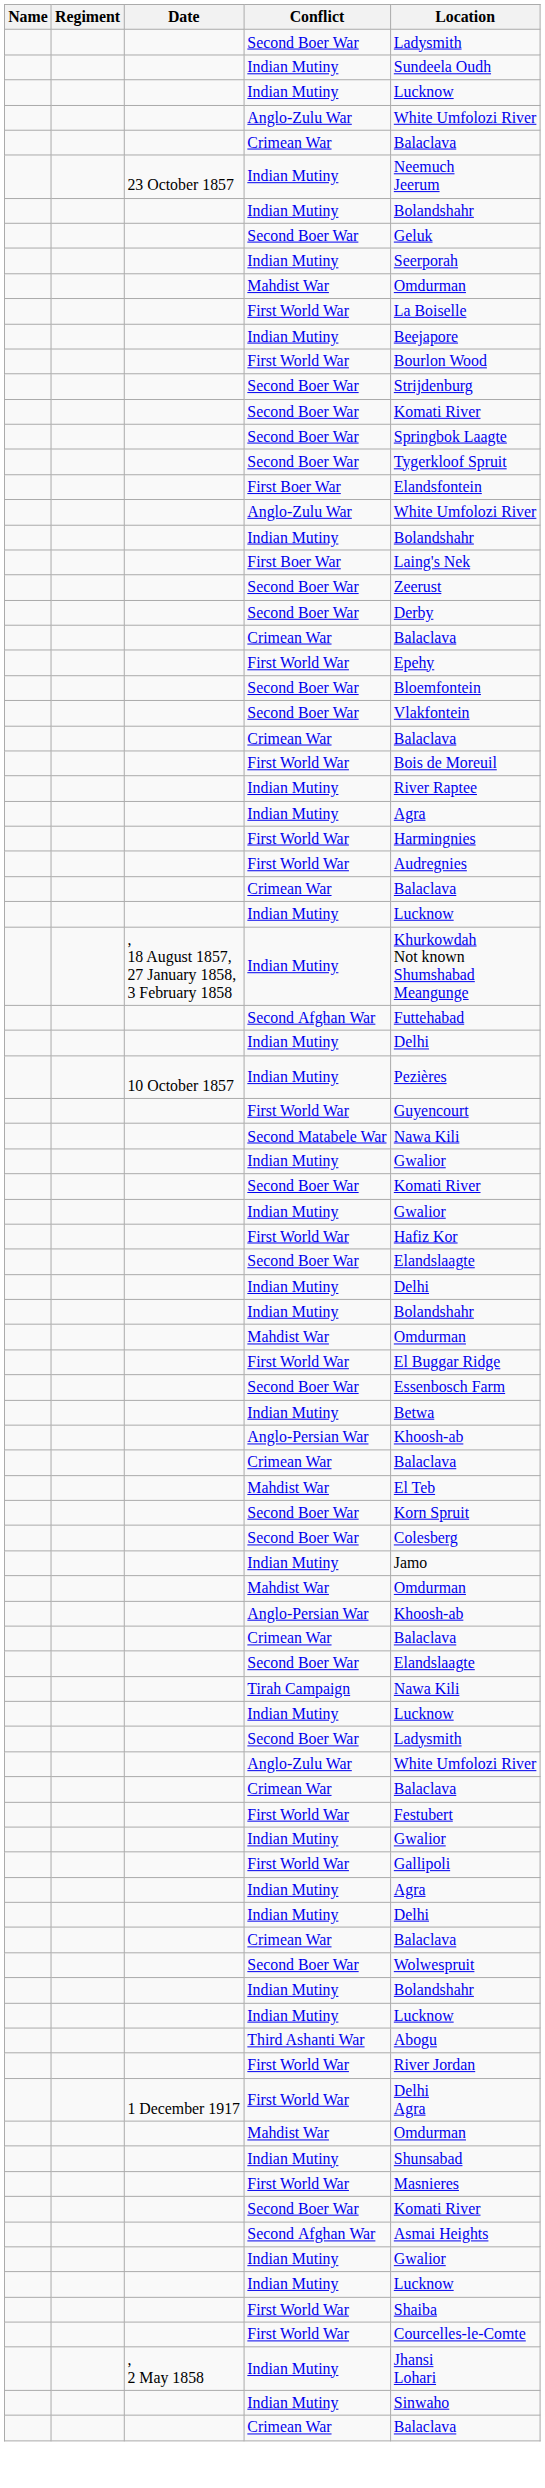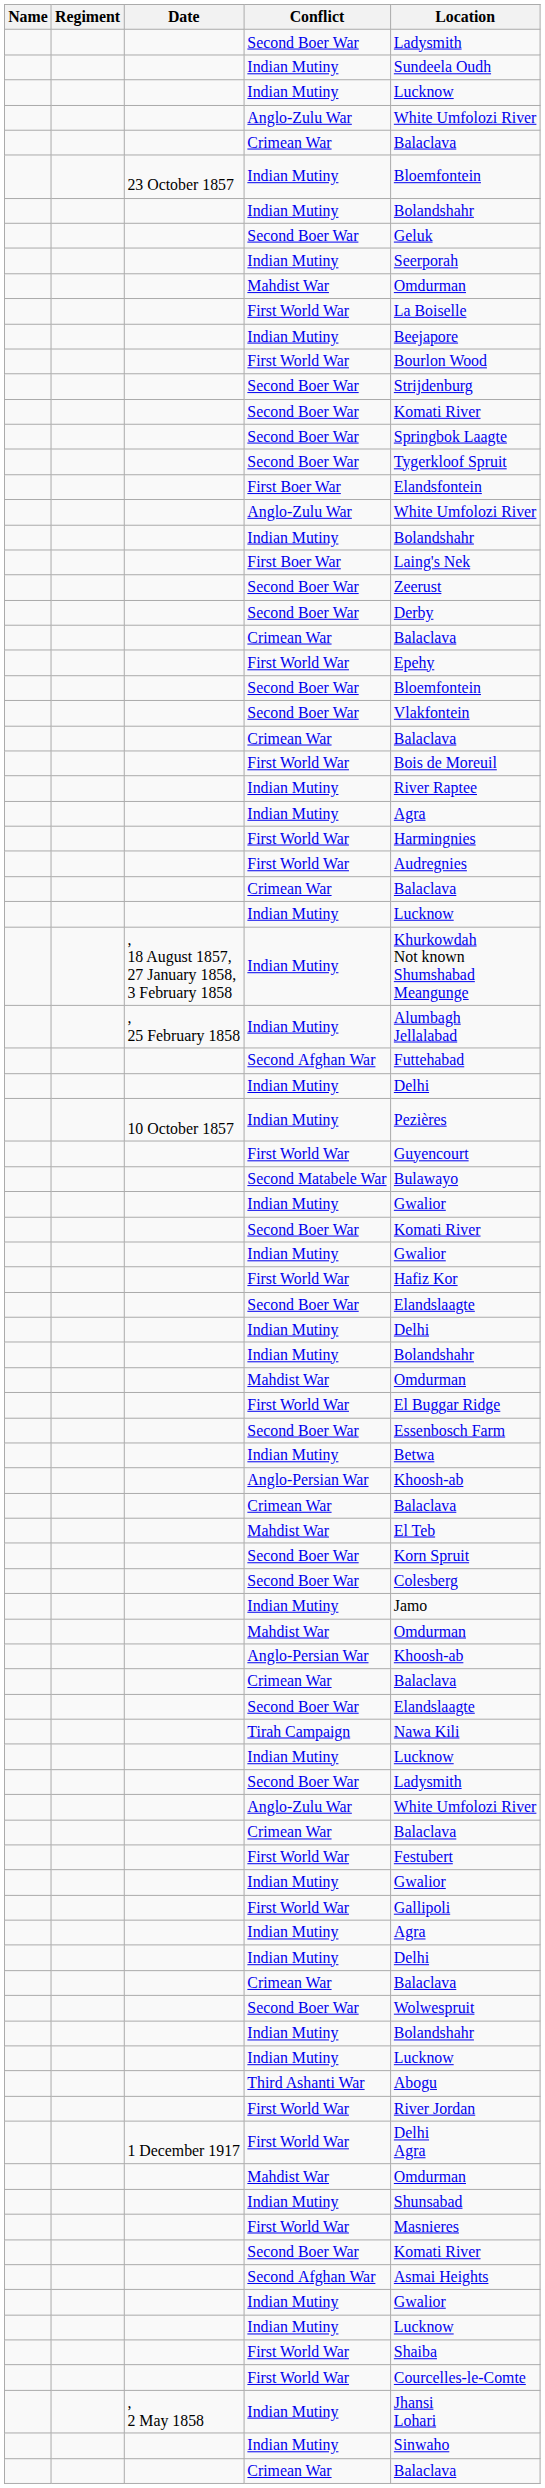 <table class="wikitable sortable">
 <tr>
 <th>Name</th>
 <th>Regiment</th>
 <th>Date</th>
 <th>Conflict</th>
 <th>Location</th>
 </tr>
 <tr>
 <td></td>
 <td></td>
 <td></td>
 <td><a href='#'>Second&nbsp;Boer&nbsp;War</a></td>
 <td><a href='#'>Ladysmith</a></td>
 </tr>
 <tr>
 <td></td>
 <td></td>
 <td></td>
 <td><a href='#'>Indian Mutiny</a></td>
 <td><a href='#'>Sundeela Oudh</a></td>
 </tr>
 <tr>
 <td></td>
 <td></td>
 <td></td>
 <td><a href='#'>Indian Mutiny</a></td>
 <td><a href='#'>Lucknow</a></td>
 </tr>
 <tr>
 <td></td>
 <td></td>
 <td></td>
 <td><a href='#'>Anglo-Zulu War</a></td>
 <td><a href='#'>White Umfolozi River</a></td>
 </tr>
 <tr>
 <td></td>
 <td></td>
 <td></td>
 <td><a href='#'>Crimean War</a></td>
 <td><a href='#'>Balaclava</a></td>
 </tr>
 <tr>
 <td></td>
 <td></td>
 <td><br>23 October 1857</td>
 <td><a href='#'>Indian Mutiny</a></td>
-<td><a href='#'>Neemuch</a><br><a href='#'>Jeerum</a></td>
+<td><a href='#'>Bloemfontein</a></td>
 </tr>
 <tr>
 <td></td>
 <td></td>
 <td></td>
 <td><a href='#'>Indian Mutiny</a></td>
 <td><a href='#'>Bolandshahr</a></td>
 </tr>
 <tr>
 <td></td>
 <td></td>
 <td></td>
 <td><a href='#'>Second Boer War</a></td>
 <td><a href='#'>Geluk</a></td>
 </tr>
 <tr>
 <td></td>
 <td></td>
 <td></td>
 <td><a href='#'>Indian Mutiny</a></td>
 <td><a href='#'>Seerporah</a></td>
 </tr>
 <tr>
 <td></td>
 <td></td>
 <td></td>
 <td><a href='#'>Mahdist War</a></td>
 <td><a href='#'>Omdurman</a></td>
 </tr>
 <tr>
 <td></td>
 <td></td>
 <td></td>
 <td><a href='#'>First World War</a></td>
 <td><a href='#'>La Boiselle</a></td>
 </tr>
 <tr>
 <td></td>
 <td></td>
 <td></td>
 <td><a href='#'>Indian Mutiny</a></td>
 <td><a href='#'>Beejapore</a></td>
 </tr>
 <tr>
 <td></td>
 <td></td>
 <td></td>
 <td><a href='#'>First World War</a></td>
 <td><a href='#'>Bourlon Wood</a></td>
 </tr>
 <tr>
 <td></td>
 <td></td>
 <td></td>
 <td><a href='#'>Second&nbsp;Boer&nbsp;War</a></td>
 <td><a href='#'>Strijdenburg</a></td>
 </tr>
 <tr>
 <td></td>
 <td></td>
 <td></td>
 <td><a href='#'>Second&nbsp;Boer&nbsp;War</a></td>
 <td><a href='#'>Komati River</a></td>
 </tr>
 <tr>
 <td></td>
 <td></td>
 <td></td>
 <td><a href='#'>Second&nbsp;Boer&nbsp;War</a></td>
 <td><a href='#'>Springbok Laagte</a></td>
 </tr>
 <tr>
 <td></td>
 <td></td>
 <td></td>
 <td><a href='#'>Second&nbsp;Boer&nbsp;War</a></td>
 <td><a href='#'>Tygerkloof Spruit</a></td>
 </tr>
 <tr>
 <td></td>
 <td></td>
 <td></td>
 <td><a href='#'>First Boer War</a></td>
 <td><a href='#'>Elandsfontein</a></td>
 </tr>
 <tr>
 <td></td>
 <td></td>
 <td></td>
 <td><a href='#'>Anglo-Zulu War</a></td>
 <td><a href='#'>White Umfolozi River</a></td>
 </tr>
 <tr>
 <td></td>
 <td></td>
 <td></td>
 <td><a href='#'>Indian Mutiny</a></td>
 <td><a href='#'>Bolandshahr</a></td>
 </tr>
 <tr>
 <td></td>
 <td></td>
 <td></td>
 <td><a href='#'>First Boer War</a></td>
 <td><a href='#'>Laing's Nek</a></td>
 </tr>
 <tr>
 <td></td>
 <td></td>
 <td></td>
 <td><a href='#'>Second&nbsp;Boer&nbsp;War</a></td>
 <td><a href='#'>Zeerust</a></td>
 </tr>
 <tr>
 <td></td>
 <td></td>
 <td></td>
 <td><a href='#'>Second&nbsp;Boer&nbsp;War</a></td>
 <td><a href='#'>Derby</a></td>
 </tr>
 <tr>
 <td></td>
 <td></td>
 <td></td>
 <td><a href='#'>Crimean War</a></td>
 <td><a href='#'>Balaclava</a></td>
 </tr>
 <tr>
 <td></td>
 <td></td>
 <td></td>
 <td><a href='#'>First World War</a></td>
 <td><a href='#'>Epehy</a></td>
 </tr>
 <tr>
 <td></td>
 <td></td>
 <td></td>
 <td><a href='#'>Second&nbsp;Boer&nbsp;War</a></td>
 <td><a href='#'>Bloemfontein</a></td>
 </tr>
 <tr>
 <td></td>
 <td></td>
 <td></td>
 <td><a href='#'>Second&nbsp;Boer&nbsp;War</a></td>
 <td><a href='#'>Vlakfontein</a></td>
 </tr>
 <tr>
 <td></td>
 <td></td>
 <td></td>
 <td><a href='#'>Crimean War</a></td>
 <td><a href='#'>Balaclava</a></td>
 </tr>
 <tr>
 <td></td>
 <td></td>
 <td></td>
 <td><a href='#'>First World War</a></td>
 <td><a href='#'>Bois de Moreuil</a></td>
 </tr>
 <tr>
 <td></td>
 <td></td>
 <td></td>
 <td><a href='#'>Indian Mutiny</a></td>
 <td><a href='#'>River Raptee</a></td>
 </tr>
 <tr>
 <td></td>
 <td></td>
 <td></td>
 <td><a href='#'>Indian Mutiny</a></td>
 <td><a href='#'>Agra</a></td>
 </tr>
 <tr>
 <td></td>
 <td></td>
 <td></td>
 <td><a href='#'>First World War</a></td>
 <td><a href='#'>Harmingnies</a></td>
 </tr>
 <tr>
 <td></td>
 <td></td>
 <td></td>
 <td><a href='#'>First World War</a></td>
 <td><a href='#'>Audregnies</a></td>
 </tr>
 <tr>
 <td></td>
 <td></td>
 <td></td>
 <td><a href='#'>Crimean War</a></td>
 <td><a href='#'>Balaclava</a></td>
 </tr>
 <tr>
 <td></td>
 <td></td>
 <td></td>
 <td><a href='#'>Indian Mutiny</a></td>
 <td><a href='#'>Lucknow</a></td>
 </tr>
 <tr>
 <td></td>
 <td></td>
 <td>,<br>18 August 1857,<br>27 January 1858,<br>3 February 1858</td>
 <td><a href='#'>Indian Mutiny</a></td>
 <td><a href='#'>Khurkowdah</a><br>Not known<br><a href='#'>Shumshabad</a><br><a href='#'>Meangunge</a></td>
 </tr>
 <tr>
 <td></td>
 <td></td>
+<td>,<br>25 February 1858</td>
+<td><a href='#'>Indian Mutiny</a></td>
+<td><a href='#'>Alumbagh</a><br><a href='#'>Jellalabad</a></td>
+</tr>
+<tr>
+<td></td>
+<td></td>
 <td></td>
 <td><a href='#'>Second&nbsp;Afghan&nbsp;War</a></td>
 <td><a href='#'>Futtehabad</a></td>
 </tr>
 <tr>
 <td></td>
 <td></td>
 <td></td>
 <td><a href='#'>Indian Mutiny</a></td>
 <td><a href='#'>Delhi</a></td>
 </tr>
 <tr>
 <td></td>
 <td></td>
 <td><br>10 October 1857</td>
 <td><a href='#'>Indian Mutiny</a></td>
 <td><a href='#'>Pezières</a></td>
 </tr>
 <tr>
 <td></td>
 <td></td>
 <td></td>
 <td><a href='#'>First World War</a></td>
 <td><a href='#'>Guyencourt</a></td>
 </tr>
 <tr>
 <td></td>
 <td></td>
 <td></td>
 <td><a href='#'>Second Matabele War</a></td>
-<td><a href='#'>Nawa Kili</a></td>
+<td><a href='#'>Bulawayo</a></td>
 </tr>
 <tr>
 <td></td>
 <td></td>
 <td></td>
 <td><a href='#'>Indian Mutiny</a></td>
 <td><a href='#'>Gwalior</a></td>
 </tr>
 <tr>
 <td></td>
 <td></td>
 <td></td>
 <td><a href='#'>Second&nbsp;Boer&nbsp;War</a></td>
 <td><a href='#'>Komati River</a></td>
 </tr>
 <tr>
 <td></td>
 <td></td>
 <td></td>
 <td><a href='#'>Indian Mutiny</a></td>
 <td><a href='#'>Gwalior</a></td>
 </tr>
 <tr>
 <td></td>
 <td></td>
 <td></td>
 <td><a href='#'>First World War</a></td>
 <td><a href='#'>Hafiz Kor</a></td>
 </tr>
 <tr>
 <td></td>
 <td></td>
 <td></td>
 <td><a href='#'>Second&nbsp;Boer&nbsp;War</a></td>
 <td><a href='#'>Elandslaagte</a></td>
 </tr>
 <tr>
 <td></td>
 <td></td>
 <td></td>
 <td><a href='#'>Indian Mutiny</a></td>
 <td><a href='#'>Delhi</a></td>
 </tr>
 <tr>
 <td></td>
 <td></td>
 <td></td>
 <td><a href='#'>Indian Mutiny</a></td>
 <td><a href='#'>Bolandshahr</a></td>
 </tr>
 <tr>
 <td></td>
 <td></td>
 <td></td>
 <td><a href='#'>Mahdist War</a></td>
 <td><a href='#'>Omdurman</a></td>
 </tr>
 <tr>
 <td></td>
 <td></td>
 <td></td>
 <td><a href='#'>First World War</a></td>
 <td><a href='#'>El Buggar Ridge</a></td>
 </tr>
 <tr>
 <td></td>
 <td></td>
 <td></td>
 <td><a href='#'>Second&nbsp;Boer&nbsp;War</a></td>
 <td><a href='#'>Essenbosch Farm</a></td>
 </tr>
 <tr>
 <td></td>
 <td></td>
 <td></td>
 <td><a href='#'>Indian Mutiny</a></td>
 <td><a href='#'>Betwa</a></td>
 </tr>
 <tr>
 <td></td>
 <td></td>
 <td></td>
 <td><a href='#'>Anglo-Persian War</a></td>
 <td><a href='#'>Khoosh-ab</a></td>
 </tr>
 <tr>
 <td></td>
 <td></td>
 <td></td>
 <td><a href='#'>Crimean War</a></td>
 <td><a href='#'>Balaclava</a></td>
 </tr>
 <tr>
 <td></td>
 <td></td>
 <td></td>
 <td><a href='#'>Mahdist War</a></td>
 <td><a href='#'>El Teb</a></td>
 </tr>
 <tr>
 <td></td>
 <td></td>
 <td></td>
 <td><a href='#'>Second&nbsp;Boer&nbsp;War</a></td>
 <td><a href='#'>Korn Spruit</a></td>
 </tr>
 <tr>
 <td></td>
 <td></td>
 <td></td>
 <td><a href='#'>Second&nbsp;Boer&nbsp;War</a></td>
 <td><a href='#'>Colesberg</a></td>
 </tr>
 <tr>
 <td></td>
 <td></td>
 <td></td>
 <td><a href='#'>Indian Mutiny</a></td>
 <td>Jamo</td>
 </tr>
 <tr>
 <td></td>
 <td></td>
 <td></td>
 <td><a href='#'>Mahdist War</a></td>
 <td><a href='#'>Omdurman</a></td>
 </tr>
 <tr>
 <td></td>
 <td></td>
 <td></td>
 <td><a href='#'>Anglo-Persian War</a></td>
 <td><a href='#'>Khoosh-ab</a></td>
 </tr>
 <tr>
 <td></td>
 <td></td>
 <td></td>
 <td><a href='#'>Crimean War</a></td>
 <td><a href='#'>Balaclava</a></td>
 </tr>
 <tr>
 <td></td>
 <td></td>
 <td></td>
 <td><a href='#'>Second&nbsp;Boer&nbsp;War</a></td>
 <td><a href='#'>Elandslaagte</a></td>
 </tr>
 <tr>
 <td></td>
 <td></td>
 <td></td>
 <td><a href='#'>Tirah Campaign</a></td>
 <td><a href='#'>Nawa Kili</a></td>
 </tr>
 <tr>
 <td></td>
 <td></td>
 <td></td>
 <td><a href='#'>Indian Mutiny</a></td>
 <td><a href='#'>Lucknow</a></td>
 </tr>
 <tr>
 <td></td>
 <td></td>
 <td></td>
 <td><a href='#'>Second&nbsp;Boer&nbsp;War</a></td>
 <td><a href='#'>Ladysmith</a></td>
 </tr>
 <tr>
 <td></td>
 <td></td>
 <td></td>
 <td><a href='#'>Anglo-Zulu War</a></td>
 <td><a href='#'>White Umfolozi River</a></td>
 </tr>
 <tr>
 <td></td>
 <td></td>
 <td></td>
 <td><a href='#'>Crimean War</a></td>
 <td><a href='#'>Balaclava</a></td>
 </tr>
 <tr>
 <td></td>
 <td></td>
 <td></td>
 <td><a href='#'>First World War</a></td>
 <td><a href='#'>Festubert</a></td>
 </tr>
 <tr>
 <td></td>
 <td></td>
 <td></td>
 <td><a href='#'>Indian Mutiny</a></td>
 <td><a href='#'>Gwalior</a></td>
 </tr>
 <tr>
 <td></td>
 <td></td>
 <td></td>
 <td><a href='#'>First World War</a></td>
 <td><a href='#'>Gallipoli</a></td>
 </tr>
 <tr>
 <td></td>
 <td></td>
 <td></td>
 <td><a href='#'>Indian Mutiny</a></td>
 <td><a href='#'>Agra</a></td>
 </tr>
 <tr>
 <td></td>
 <td></td>
 <td></td>
 <td><a href='#'>Indian Mutiny</a></td>
 <td><a href='#'>Delhi</a></td>
 </tr>
 <tr>
 <td></td>
 <td></td>
 <td></td>
 <td><a href='#'>Crimean War</a></td>
 <td><a href='#'>Balaclava</a></td>
 </tr>
 <tr>
 <td></td>
 <td></td>
 <td></td>
 <td><a href='#'>Second&nbsp;Boer&nbsp;War</a></td>
 <td><a href='#'>Wolwespruit</a></td>
 </tr>
 <tr>
 <td></td>
 <td></td>
 <td></td>
 <td><a href='#'>Indian Mutiny</a></td>
 <td><a href='#'>Bolandshahr</a></td>
 </tr>
 <tr>
 <td></td>
 <td></td>
 <td></td>
 <td><a href='#'>Indian Mutiny</a></td>
 <td><a href='#'>Lucknow</a></td>
 </tr>
 <tr>
 <td></td>
 <td></td>
 <td></td>
 <td><a href='#'>Third Ashanti War</a></td>
 <td><a href='#'>Abogu</a></td>
 </tr>
 <tr>
 <td></td>
 <td></td>
 <td></td>
 <td><a href='#'>First World War</a></td>
 <td><a href='#'>River Jordan</a></td>
 </tr>
 <tr>
 <td></td>
 <td></td>
 <td><br>1 December 1917</td>
 <td><a href='#'>First World War</a></td>
 <td><a href='#'>Delhi</a><br><a href='#'>Agra</a></td>
 </tr>
 <tr>
 <td></td>
 <td></td>
 <td></td>
 <td><a href='#'>Mahdist War</a></td>
 <td><a href='#'>Omdurman</a></td>
 </tr>
 <tr>
 <td></td>
 <td></td>
 <td></td>
 <td><a href='#'>Indian Mutiny</a></td>
 <td><a href='#'>Shunsabad</a></td>
 </tr>
 <tr>
 <td></td>
 <td></td>
 <td></td>
 <td><a href='#'>First World War</a></td>
 <td><a href='#'>Masnieres</a></td>
 </tr>
 <tr>
 <td></td>
 <td></td>
 <td></td>
 <td><a href='#'>Second&nbsp;Boer&nbsp;War</a></td>
 <td><a href='#'>Komati River</a></td>
 </tr>
 <tr>
 <td></td>
 <td></td>
 <td></td>
 <td><a href='#'>Second&nbsp;Afghan&nbsp;War</a></td>
 <td><a href='#'>Asmai Heights</a></td>
 </tr>
 <tr>
 <td></td>
 <td></td>
 <td></td>
 <td><a href='#'>Indian Mutiny</a></td>
 <td><a href='#'>Gwalior</a></td>
 </tr>
 <tr>
 <td></td>
 <td></td>
 <td></td>
 <td><a href='#'>Indian Mutiny</a></td>
 <td><a href='#'>Lucknow</a></td>
 </tr>
 <tr>
 <td></td>
 <td></td>
 <td></td>
 <td><a href='#'>First World War</a></td>
 <td><a href='#'>Shaiba</a></td>
 </tr>
 <tr>
 <td></td>
 <td></td>
 <td></td>
 <td><a href='#'>First World War</a></td>
 <td><a href='#'>Courcelles-le-Comte</a></td>
 </tr>
 <tr>
 <td></td>
 <td></td>
 <td>,<br>2 May 1858</td>
 <td><a href='#'>Indian Mutiny</a></td>
 <td><a href='#'>Jhansi</a><br><a href='#'>Lohari</a></td>
 </tr>
 <tr>
 <td></td>
 <td></td>
 <td></td>
 <td><a href='#'>Indian Mutiny</a></td>
 <td><a href='#'>Sinwaho</a></td>
 </tr>
 <tr>
 <td></td>
 <td></td>
 <td></td>
 <td><a href='#'>Crimean War</a></td>
 <td><a href='#'>Balaclava</a></td>
 </tr>
 </table>
